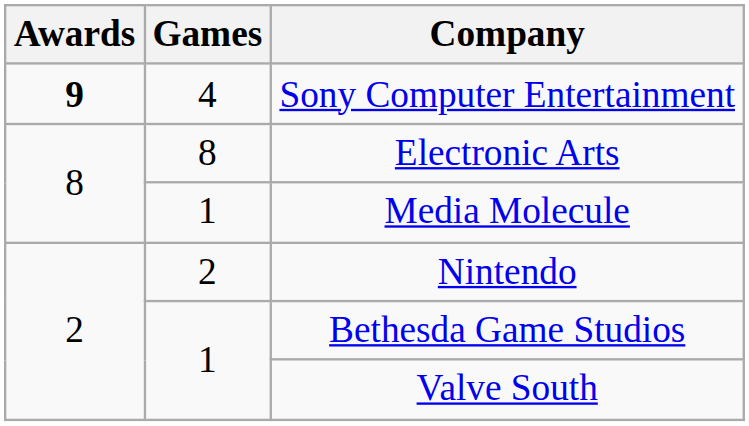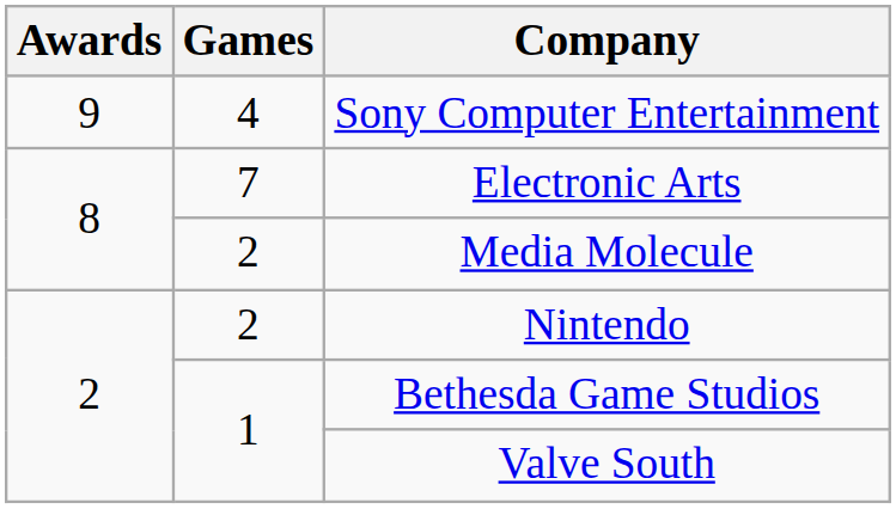 <table class="wikitable floatright" rowspan="2" style="text-align:center;" background: #f6e39c;>
 <tr>
 <th scope="col">Awards</th>
 <th scope="col">Games</th>
 <th scope="col">Company</th>
 </tr>
 <tr>
-<td><strong>9</strong></td>
+<td>9</td>
 <td>4</td>
 <td><a href='#'>Sony Computer Entertainment</a></td>
 </tr>
 <tr>
 <td rowspan=2>8</td>
-<td>8</td>
+<td>7</td>
 <td><a href='#'>Electronic Arts</a></td>
 </tr>
 <tr>
-<td>1</td>
+<td>2</td>
 <td><a href='#'>Media Molecule</a></td>
 </tr>
 <tr>
 <td rowspan=3>2</td>
 <td>2</td>
 <td><a href='#'>Nintendo</a></td>
 </tr>
 <tr>
 <td rowspan=2>1</td>
 <td><a href='#'>Bethesda Game Studios</a></td>
 </tr>
 <tr>
 <td><a href='#'>Valve South</a></td>
 </tr>
 </table>
